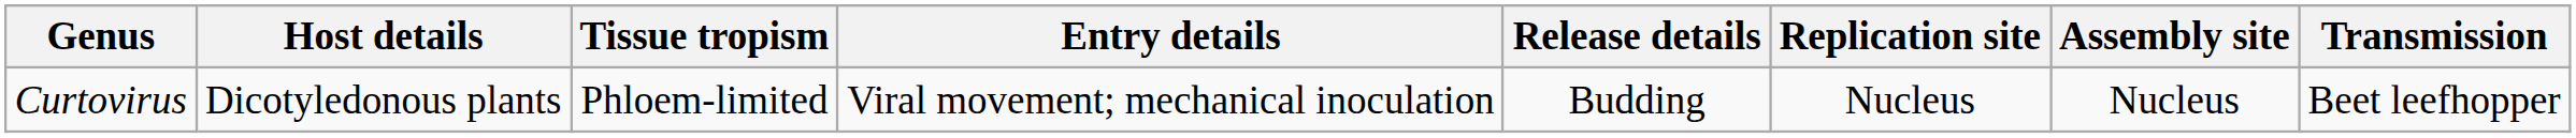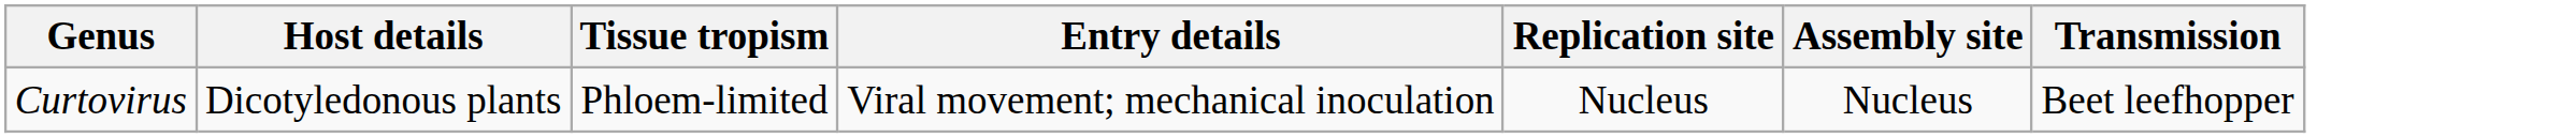 <table class="wikitable sortable" style="text-align:center">
 <tr>
 <th>Genus</th>
 <th>Host details</th>
 <th>Tissue tropism</th>
 <th>Entry details</th>
-<th>Release details</th>
 <th>Replication site</th>
 <th>Assembly site</th>
 <th>Transmission</th>
 </tr>
 <tr>
 <td><em>Curtovirus</em></td>
 <td>Dicotyledonous plants</td>
 <td>Phloem-limited</td>
 <td>Viral movement; mechanical inoculation</td>
-<td>Budding</td>
 <td>Nucleus</td>
 <td>Nucleus</td>
 <td>Beet leefhopper</td>
 </tr>
 </table>
